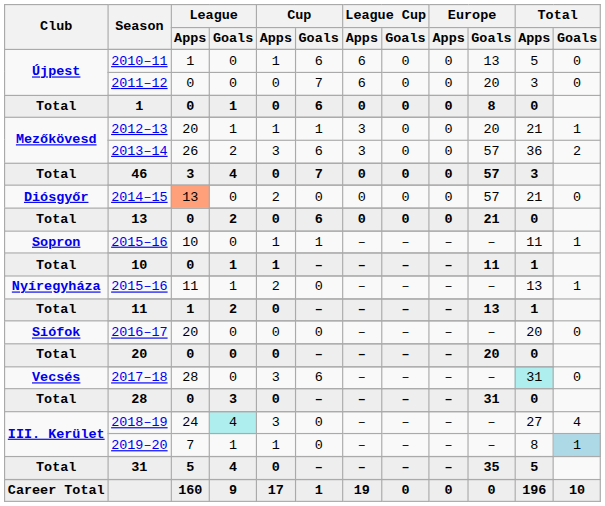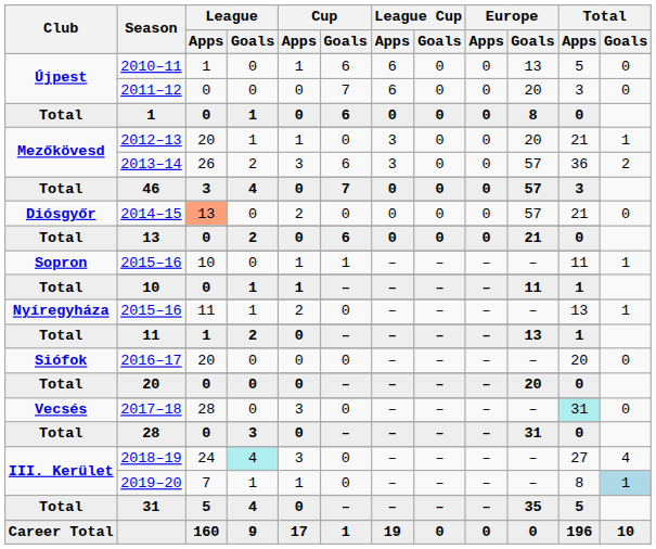 <table class="wikitable" style="font-size:90%; text-align: center;">
 <tr>
 <th rowspan="2">Club</th>
 <th rowspan="2">Season</th>
 <th colspan="2">League</th>
 <th colspan="2">Cup</th>
 <th colspan="2">League Cup</th>
 <th colspan="2">Europe</th>
 <th colspan="2">Total</th>
 </tr>
 <tr>
 <th>Apps</th>
 <th>Goals</th>
 <th>Apps</th>
 <th>Goals</th>
 <th>Apps</th>
 <th>Goals</th>
 <th>Apps</th>
 <th>Goals</th>
 <th>Apps</th>
 <th>Goals</th>
 </tr>
 <tr ||-||-||-|->
 <td rowspan="4" valign="center"><strong><a href='#'>Újpest</a></strong></td>
 </tr>
 <tr>
 <td><a href='#'>2010–11</a></td>
 <td>1</td>
 <td>0</td>
 <td>1</td>
 <td>6</td>
 <td>6</td>
 <td>0</td>
 <td>0</td>
 <td>13</td>
 <td>5</td>
 <td>0</td>
 </tr>
 <tr>
 <td><a href='#'>2011–12</a></td>
 <td>0</td>
 <td>0</td>
 <td>0</td>
 <td>7</td>
 <td>6</td>
 <td>0</td>
 <td>0</td>
 <td>20</td>
 <td>3</td>
 <td>0</td>
 </tr>
 <tr>
 </tr>
 <tr style="font-weight:bold; background-color:#eeeeee;">
 <td>Total</td>
 <td>1</td>
 <td>0</td>
 <td>1</td>
 <td>0</td>
 <td>6</td>
 <td>0</td>
 <td>0</td>
 <td>0</td>
 <td>8</td>
 <td>0</td>
 </tr>
 <tr>
 <td rowspan="4" valign="center"><strong><a href='#'>Mezőkövesd</a></strong></td>
 </tr>
 <tr>
 <td><a href='#'>2012–13</a></td>
 <td>20</td>
 <td>1</td>
 <td>1</td>
-<td>1</td>
+<td>0</td>
 <td>3</td>
 <td>0</td>
 <td>0</td>
 <td>20</td>
 <td>21</td>
 <td>1</td>
 </tr>
 <tr>
 <td><a href='#'>2013–14</a></td>
 <td>26</td>
 <td>2</td>
 <td>3</td>
 <td>6</td>
 <td>3</td>
 <td>0</td>
 <td>0</td>
 <td>57</td>
 <td>36</td>
 <td>2</td>
 </tr>
 <tr>
 </tr>
 <tr style="font-weight:bold; background-color:#eeeeee;">
 <td>Total</td>
 <td>46</td>
 <td>3</td>
 <td>4</td>
 <td>0</td>
 <td>7</td>
 <td>0</td>
 <td>0</td>
 <td>0</td>
 <td>57</td>
 <td>3</td>
 </tr>
 <tr>
 <td rowspan="3" valign="center"><strong><a href='#'>Diósgyőr</a></strong></td>
 </tr>
 <tr>
 <td><a href='#'>2014–15</a></td>
 <td style="background: lightsalmon;">13</td>
 <td>0</td>
 <td>2</td>
 <td>0</td>
 <td>0</td>
 <td>0</td>
 <td>0</td>
 <td>57</td>
 <td>21</td>
 <td>0</td>
 </tr>
 <tr>
 </tr>
 <tr style="font-weight:bold; background-color:#eeeeee;">
 <td>Total</td>
 <td>13</td>
 <td>0</td>
 <td>2</td>
 <td>0</td>
 <td>6</td>
 <td>0</td>
 <td>0</td>
 <td>0</td>
 <td>21</td>
 <td>0</td>
 </tr>
 <tr>
 <td rowspan="3" valign="center"><strong><a href='#'>Sopron</a></strong></td>
 </tr>
 <tr>
 <td><a href='#'>2015–16</a></td>
 <td>10</td>
 <td>0</td>
 <td>1</td>
 <td>1</td>
 <td>–</td>
 <td>–</td>
 <td>–</td>
 <td>–</td>
 <td>11</td>
 <td>1</td>
 </tr>
 <tr>
 </tr>
 <tr style="font-weight:bold; background-color:#eeeeee;">
 <td>Total</td>
 <td>10</td>
 <td>0</td>
 <td>1</td>
 <td>1</td>
 <td>–</td>
 <td>–</td>
 <td>–</td>
 <td>–</td>
 <td>11</td>
 <td>1</td>
 </tr>
 <tr>
 <td rowspan="3" valign="center"><strong><a href='#'>Nyíregyháza</a></strong></td>
 </tr>
 <tr>
 <td><a href='#'>2015–16</a></td>
 <td>11</td>
 <td>1</td>
 <td>2</td>
 <td>0</td>
 <td>–</td>
 <td>–</td>
 <td>–</td>
 <td>–</td>
 <td>13</td>
 <td>1</td>
 </tr>
 <tr>
 </tr>
 <tr style="font-weight:bold; background-color:#eeeeee;">
 <td>Total</td>
 <td>11</td>
 <td>1</td>
 <td>2</td>
 <td>0</td>
 <td>–</td>
 <td>–</td>
 <td>–</td>
 <td>–</td>
 <td>13</td>
 <td>1</td>
 </tr>
 <tr>
 <td rowspan="3" valign="center"><strong><a href='#'>Siófok</a></strong></td>
 </tr>
 <tr>
 <td><a href='#'>2016–17</a></td>
 <td>20</td>
 <td>0</td>
 <td>0</td>
 <td>0</td>
 <td>–</td>
 <td>–</td>
 <td>–</td>
 <td>–</td>
 <td>20</td>
 <td>0</td>
 </tr>
 <tr>
 </tr>
 <tr style="font-weight:bold; background-color:#eeeeee;">
 <td>Total</td>
 <td>20</td>
 <td>0</td>
 <td>0</td>
 <td>0</td>
 <td>–</td>
 <td>–</td>
 <td>–</td>
 <td>–</td>
 <td>20</td>
 <td>0</td>
 </tr>
 <tr>
 <td rowspan="3" valign="center"><strong><a href='#'>Vecsés</a></strong></td>
 </tr>
 <tr>
 <td><a href='#'>2017–18</a></td>
 <td>28</td>
 <td>0</td>
 <td>3</td>
-<td>6</td>
+<td>0</td>
 <td>–</td>
 <td>–</td>
 <td>–</td>
 <td>–</td>
 <td style="background: paleturquoise;">31</td>
 <td>0</td>
 </tr>
 <tr>
 </tr>
 <tr style="font-weight:bold; background-color:#eeeeee;">
 <td>Total</td>
 <td>28</td>
 <td>0</td>
 <td>3</td>
 <td>0</td>
 <td>–</td>
 <td>–</td>
 <td>–</td>
 <td>–</td>
 <td>31</td>
 <td>0</td>
 </tr>
 <tr>
 <td rowspan="4" valign="center"><strong><a href='#'>III. Kerület</a></strong></td>
 </tr>
 <tr>
 <td><a href='#'>2018–19</a></td>
 <td>24</td>
 <td style="background: paleturquoise;">4</td>
 <td>3</td>
 <td>0</td>
 <td>–</td>
 <td>–</td>
 <td>–</td>
 <td>–</td>
 <td>27</td>
 <td>4</td>
 </tr>
 <tr>
 <td><a href='#'>2019–20</a></td>
 <td>7</td>
 <td>1</td>
 <td>1</td>
 <td>0</td>
 <td>–</td>
 <td>–</td>
 <td>–</td>
 <td>–</td>
 <td>8</td>
 <td style="background: lightblue;">1</td>
 </tr>
 <tr>
 </tr>
 <tr style="font-weight:bold; background-color:#eeeeee;">
 <td>Total</td>
 <td>31</td>
 <td>5</td>
 <td>4</td>
 <td>0</td>
 <td>–</td>
 <td>–</td>
 <td>–</td>
 <td>–</td>
 <td>35</td>
 <td>5</td>
 </tr>
 <tr>
 </tr>
 <tr style="font-weight:bold; background-color:#eeeeee;">
 <td rowspan="1" valign="top"><strong>Career Total</strong></td>
 <td></td>
 <td><strong>160</strong></td>
 <td><strong>9</strong></td>
 <td><strong>17</strong></td>
 <td><strong>1</strong></td>
 <td><strong>19</strong></td>
 <td><strong>0</strong></td>
 <td><strong>0</strong></td>
 <td><strong>0</strong></td>
 <td><strong>196</strong></td>
 <td><strong>10</strong></td>
 </tr>
 </table>
